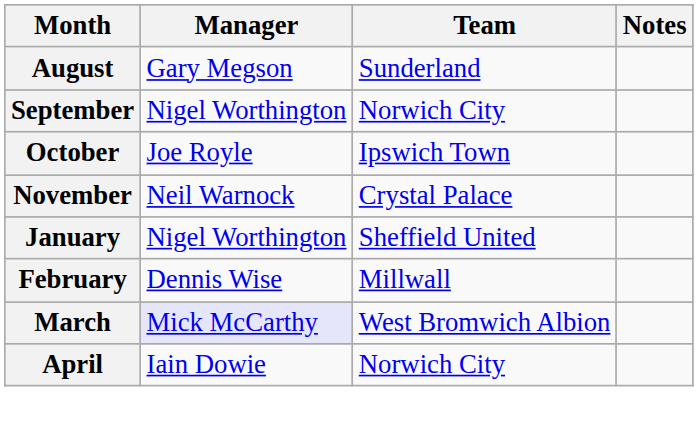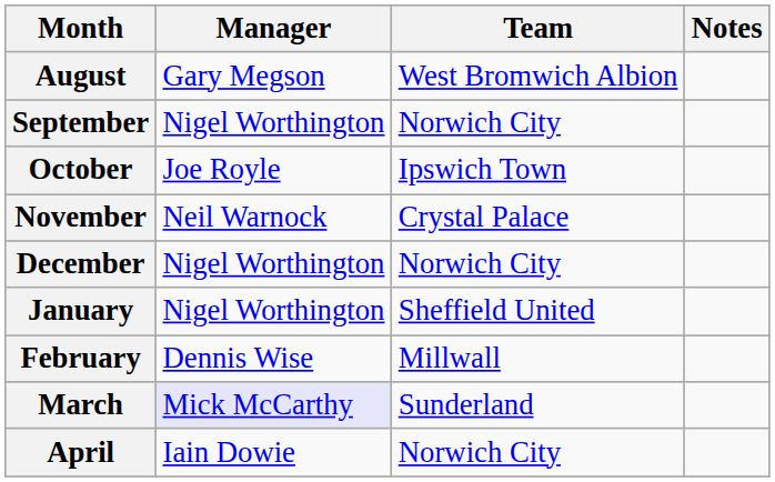 <table class="wikitable">
 <tr>
 <th>Month</th>
 <th>Manager</th>
 <th>Team</th>
 <th>Notes</th>
 </tr>
 <tr>
 <th>August</th>
 <td> <a href='#'>Gary Megson</a></td>
-<td><a href='#'>Sunderland</a></td>
+<td><a href='#'>West Bromwich Albion</a></td>
 <td></td>
 </tr>
 <tr>
 <th>September</th>
 <td> <a href='#'>Nigel Worthington</a></td>
 <td><a href='#'>Norwich City</a></td>
 <td></td>
 </tr>
 <tr>
 <th>October</th>
 <td> <a href='#'>Joe Royle</a></td>
 <td><a href='#'>Ipswich Town</a></td>
 <td></td>
 </tr>
 <tr>
 <th>November</th>
 <td> <a href='#'>Neil Warnock</a></td>
 <td><a href='#'>Crystal Palace</a></td>
 <td></td>
 </tr>
 <tr>
+<th>December</th>
+<td> <a href='#'>Nigel Worthington</a></td>
+<td><a href='#'>Norwich City</a></td>
+<td></td>
+</tr>
+<tr>
 <th>January</th>
 <td> <a href='#'>Nigel Worthington</a></td>
 <td><a href='#'>Sheffield United</a></td>
 <td></td>
 </tr>
 <tr>
 <th>February</th>
 <td> <a href='#'>Dennis Wise</a></td>
 <td><a href='#'>Millwall</a></td>
 <td></td>
 </tr>
 <tr>
 <th>March</th>
 <td style="background: lavender;"> <a href='#'>Mick McCarthy</a></td>
-<td><a href='#'>West Bromwich Albion</a></td>
+<td><a href='#'>Sunderland</a></td>
 <td></td>
 </tr>
 <tr>
 <th>April</th>
 <td> <a href='#'>Iain Dowie</a></td>
 <td><a href='#'>Norwich City</a></td>
 <td></td>
 </tr>
 </table>
